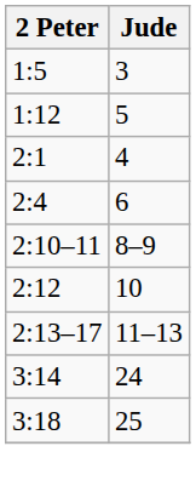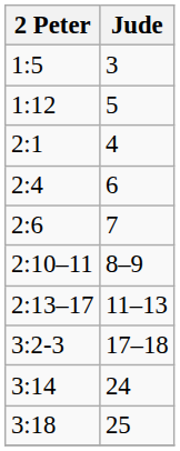 <table class=wikitable>
 <tr>
 <th>2 Peter</th>
 <th>Jude</th>
 </tr>
 <tr>
 <td>1:5</td>
 <td>3</td>
 </tr>
 <tr>
 <td>1:12</td>
 <td>5</td>
 </tr>
 <tr>
 <td>2:1</td>
 <td>4</td>
 </tr>
 <tr>
 <td>2:4</td>
 <td>6</td>
 </tr>
 <tr>
+<td>2:6</td>
+<td>7</td>
+</tr>
+<tr>
 <td>2:10–11</td>
 <td>8–9</td>
 </tr>
 <tr>
-<td>2:12</td>
-<td>10</td>
+<td>2:13–17</td>
+<td>11–13</td>
 </tr>
 <tr>
-<td>2:13–17</td>
-<td>11–13</td>
+<td>3:2-3</td>
+<td>17–18</td>
 </tr>
 <tr>
 <td>3:14</td>
 <td>24</td>
 </tr>
 <tr>
 <td>3:18</td>
 <td>25</td>
 </tr>
 <tr>
 </tr>
 </table>
